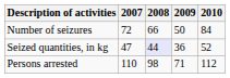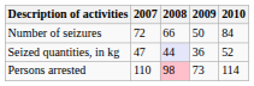 <table class="wikitable">
 <tr>
 <th scope="col">Description of activities</th>
 <th scope="col">2007</th>
 <th scope="col">2008</th>
 <th scope="col">2009</th>
 <th scope="col">2010</th>
 </tr>
 <tr>
 <td>Number of seizures</td>
 <td>72</td>
 <td>66</td>
 <td>50</td>
 <td>84</td>
 </tr>
 <tr>
 <td>Seized quantities, in kg</td>
 <td>47</td>
 <td style="background: lavender;">44</td>
 <td>36</td>
 <td>52</td>
 </tr>
 <tr>
 <td>Persons arrested</td>
 <td>110</td>
-<td>98</td>
-<td>71</td>
-<td>112</td>
+<td style="background: pink;">98</td>
+<td>73</td>
+<td>114</td>
 </tr>
 </table>
